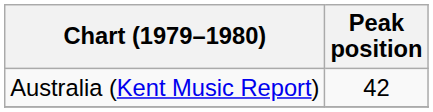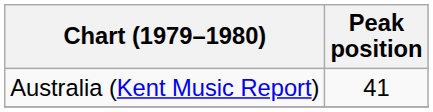 <table class="wikitable sortable">
 <tr>
 <th>Chart (1979–1980)</th>
 <th>Peak<br> position</th>
 </tr>
 <tr>
 <td>Australia (<a href='#'>Kent Music Report</a>)</td>
-<td align="center">42</td>
+<td align="center">41</td>
 </tr>
 <tr>
 </tr>
 <tr>
 </tr>
 <tr>
 </tr>
 <tr>
 </tr>
 </table>
